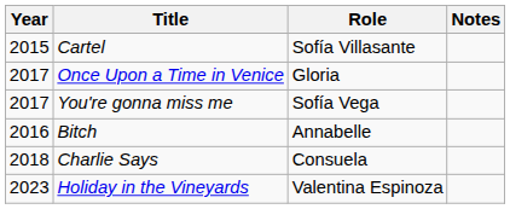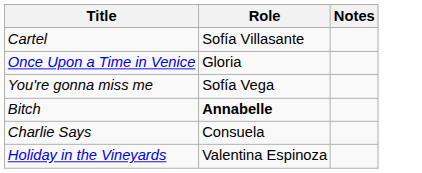 <table class="wikitable sortable">
 <tr>
-<th>Year</th>
 <th>Title</th>
 <th>Role</th>
 <th class="unsortable">Notes</th>
 </tr>
 <tr>
-<td>2015</td>
 <td><em>Cartel</em></td>
 <td>Sofía Villasante</td>
 <td></td>
 </tr>
 <tr>
-<td>2017</td>
 <td><em><a href='#'>Once Upon a Time in Venice</a></em></td>
 <td>Gloria</td>
 <td></td>
 </tr>
 <tr>
-<td>2017</td>
 <td><em>You're gonna miss me</em></td>
 <td>Sofía Vega</td>
 <td></td>
 </tr>
 <tr>
-<td>2016</td>
 <td><em>Bitch</em></td>
-<td>Annabelle</td>
+<td><strong>Annabelle</strong></td>
 <td></td>
 </tr>
 <tr>
-<td>2018</td>
 <td><em>Charlie Says</em></td>
 <td>Consuela</td>
 <td></td>
 </tr>
 <tr>
-<td>2023</td>
 <td><em><a href='#'>Holiday in the Vineyards</a></em></td>
 <td>Valentina Espinoza</td>
 <td></td>
 </tr>
 </table>
